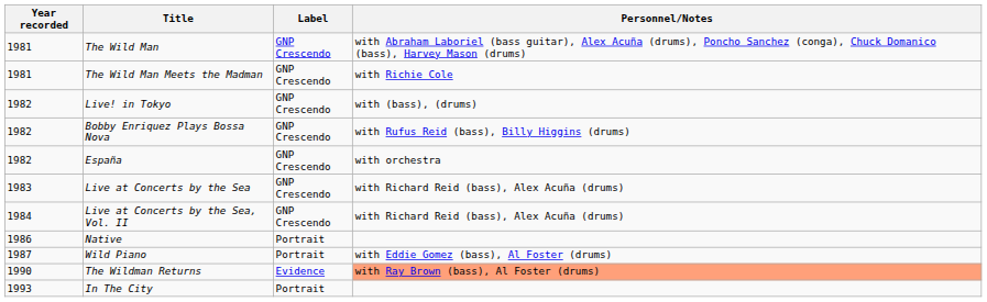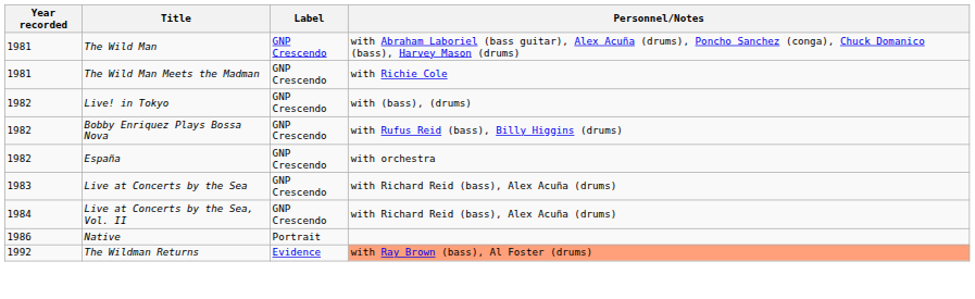 <table class="wikitable sortable">
 <tr>
 <th>Year recorded</th>
 <th>Title</th>
 <th>Label</th>
 <th>Personnel/Notes</th>
 </tr>
 <tr>
 <td>1981</td>
 <td><em>The Wild Man</em></td>
 <td><a href='#'>GNP Crescendo</a></td>
 <td>with <a href='#'>Abraham Laboriel</a> (bass guitar), <a href='#'>Alex Acuña</a> (drums), <a href='#'>Poncho Sanchez</a> (conga), <a href='#'>Chuck Domanico</a> (bass), <a href='#'>Harvey Mason</a> (drums)</td>
 </tr>
 <tr>
 <td>1981</td>
 <td><em>The Wild Man Meets the Madman</em></td>
 <td>GNP Crescendo</td>
 <td>with <a href='#'>Richie Cole</a></td>
 </tr>
 <tr>
 <td>1982</td>
 <td><em>Live! in Tokyo</em></td>
 <td>GNP Crescendo</td>
 <td>with  (bass),  (drums)</td>
 </tr>
 <tr>
 <td>1982</td>
 <td><em>Bobby Enriquez Plays Bossa Nova</em></td>
 <td>GNP Crescendo</td>
 <td>with <a href='#'>Rufus Reid</a> (bass), <a href='#'>Billy Higgins</a> (drums)</td>
 </tr>
 <tr>
 <td>1982</td>
 <td><em>España</em></td>
 <td>GNP Crescendo</td>
 <td>with orchestra</td>
 </tr>
 <tr>
 <td>1983</td>
 <td><em>Live at Concerts by the Sea</em></td>
 <td>GNP Crescendo</td>
 <td>with Richard Reid (bass), Alex Acuña (drums)</td>
 </tr>
 <tr>
 <td>1984</td>
 <td><em>Live at Concerts by the Sea, Vol. II</em></td>
 <td>GNP Crescendo</td>
 <td>with Richard Reid (bass), Alex Acuña (drums)</td>
 </tr>
 <tr>
 <td>1986</td>
 <td><em>Native</em></td>
 <td>Portrait</td>
 <td></td>
 </tr>
 <tr>
-<td>1987</td>
-<td><em>Wild Piano</em></td>
-<td>Portrait</td>
-<td>with <a href='#'>Eddie Gomez</a> (bass), <a href='#'>Al Foster</a> (drums)</td>
-</tr>
-<tr>
-<td>1990</td>
+<td>1992</td>
 <td><em>The Wildman Returns</em></td>
 <td><a href='#'>Evidence</a></td>
 <td style="background: lightsalmon;">with <a href='#'>Ray Brown</a> (bass), Al Foster (drums)</td>
 </tr>
-<tr>
-<td>1993</td>
-<td><em>In The City</em></td>
-<td>Portrait</td>
-<td></td>
-</tr>
 </table>
